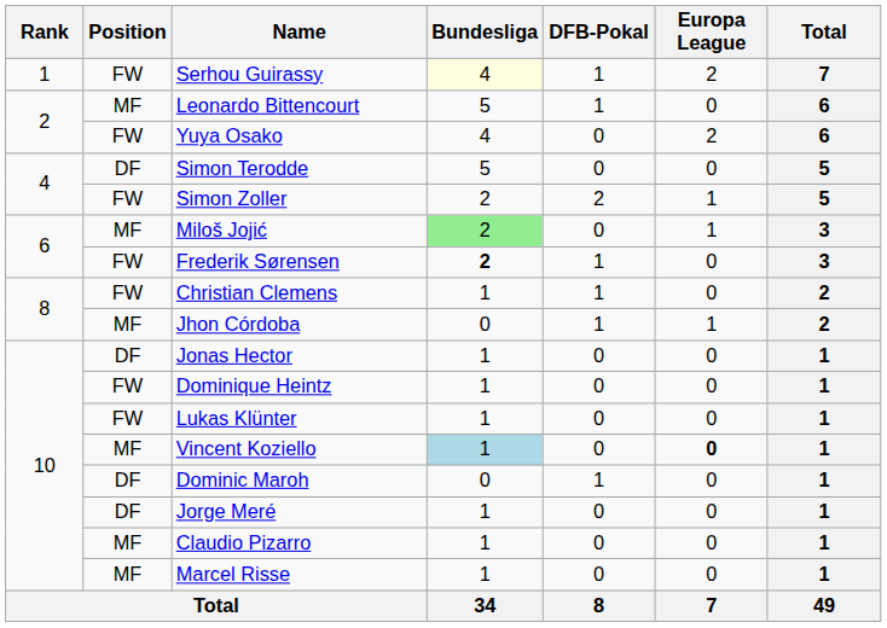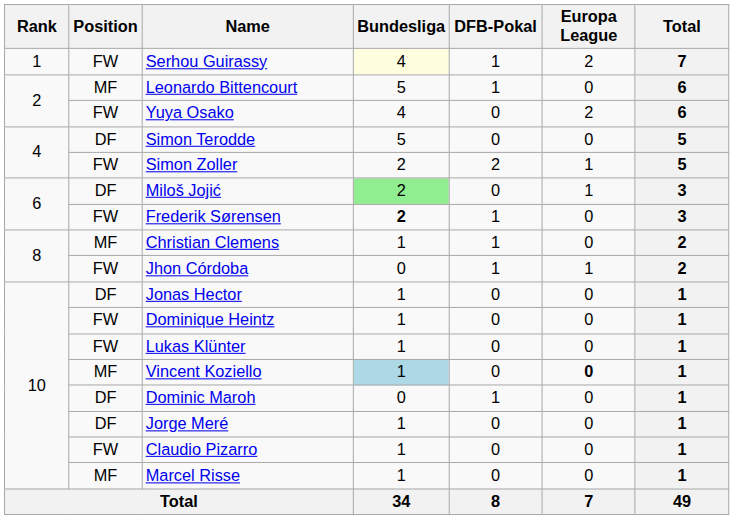 <table class="wikitable" style="text-align:center;">
 <tr>
 <th style="width:56px;">Rank</th>
 <th style="width:64px;">Position</th>
 <th style="width:200px;">Name</th>
 <th style="width:84px;">Bundesliga</th>
 <th style="width:84px;">DFB-Pokal</th>
 <th style="width:84px;">Europa League</th>
 <th style="width:84px;">Total</th>
 </tr>
 <tr>
 <td rowspan="1">1</td>
 <td>FW</td>
 <td align="left"> <a href='#'>Serhou Guirassy</a></td>
 <td style="background: lightyellow;">4</td>
 <td>1</td>
 <td>2</td>
 <th>7</th>
 </tr>
 <tr>
 <td rowspan="2">2</td>
 <td>MF</td>
 <td align="left"> <a href='#'>Leonardo Bittencourt</a></td>
 <td>5</td>
 <td>1</td>
 <td>0</td>
 <th>6</th>
 </tr>
 <tr>
 <td>FW</td>
 <td align="left"> <a href='#'>Yuya Osako</a></td>
 <td>4</td>
 <td>0</td>
 <td>2</td>
 <th>6</th>
 </tr>
 <tr>
 <td rowspan="2">4</td>
 <td>DF</td>
 <td align="left"> <a href='#'>Simon Terodde</a></td>
 <td>5</td>
 <td>0</td>
 <td>0</td>
 <th>5</th>
 </tr>
 <tr>
 <td>FW</td>
 <td align="left"> <a href='#'>Simon Zoller</a></td>
 <td>2</td>
 <td>2</td>
 <td>1</td>
 <th>5</th>
 </tr>
 <tr>
 <td rowspan="2">6</td>
-<td>MF</td>
+<td>DF</td>
 <td align="left"> <a href='#'>Miloš Jojić</a></td>
 <td style="background: lightgreen;">2</td>
 <td>0</td>
 <td>1</td>
 <th>3</th>
 </tr>
 <tr>
 <td>FW</td>
 <td align="left"> <a href='#'>Frederik Sørensen</a></td>
 <td><strong>2</strong></td>
 <td>1</td>
 <td>0</td>
 <th>3</th>
 </tr>
 <tr>
 <td rowspan="2">8</td>
-<td>FW</td>
+<td>MF</td>
 <td align="left"> <a href='#'>Christian Clemens</a></td>
 <td>1</td>
 <td>1</td>
 <td>0</td>
 <th>2</th>
 </tr>
 <tr>
-<td>MF</td>
+<td>FW</td>
 <td align="left"> <a href='#'>Jhon Córdoba</a></td>
 <td>0</td>
 <td>1</td>
 <td>1</td>
 <th>2</th>
 </tr>
 <tr>
 <td rowspan="8">10</td>
 <td>DF</td>
 <td align="left"> <a href='#'>Jonas Hector</a></td>
 <td>1</td>
 <td>0</td>
 <td>0</td>
 <th>1</th>
 </tr>
 <tr>
 <td>FW</td>
 <td align="left"> <a href='#'>Dominique Heintz</a></td>
 <td>1</td>
 <td>0</td>
 <td>0</td>
 <th>1</th>
 </tr>
 <tr>
 <td>FW</td>
 <td align="left"> <a href='#'>Lukas Klünter</a></td>
 <td>1</td>
 <td>0</td>
 <td>0</td>
 <th>1</th>
 </tr>
 <tr>
 <td>MF</td>
 <td align="left"> <a href='#'>Vincent Koziello</a></td>
 <td style="background: lightblue;">1</td>
 <td>0</td>
 <td><strong>0</strong></td>
 <th>1</th>
 </tr>
 <tr>
 <td>DF</td>
 <td align="left"> <a href='#'>Dominic Maroh</a></td>
 <td>0</td>
 <td>1</td>
 <td>0</td>
 <th>1</th>
 </tr>
 <tr>
 <td>DF</td>
 <td align="left"> <a href='#'>Jorge Meré</a></td>
 <td>1</td>
 <td>0</td>
 <td>0</td>
 <th>1</th>
 </tr>
 <tr>
-<td>MF</td>
+<td>FW</td>
 <td align="left"> <a href='#'>Claudio Pizarro</a></td>
 <td>1</td>
 <td>0</td>
 <td>0</td>
 <th>1</th>
 </tr>
 <tr>
 <td>MF</td>
 <td align="left"> <a href='#'>Marcel Risse</a></td>
 <td>1</td>
 <td>0</td>
 <td>0</td>
 <th>1</th>
 </tr>
 <tr>
 <th colspan="3">Total</th>
 <th>34</th>
 <th>8</th>
 <th>7</th>
 <th>49</th>
 </tr>
 </table>
